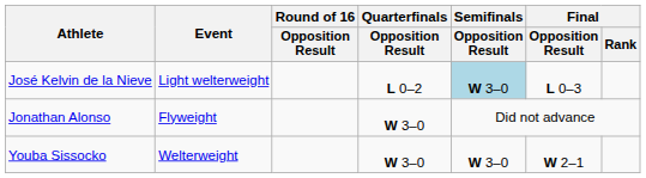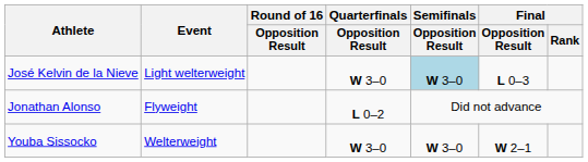 <table class="wikitable" style="font-size:90%">
 <tr>
 <th rowspan=2>Athlete</th>
 <th rowspan=2>Event</th>
 <th>Round of 16</th>
 <th>Quarterfinals</th>
 <th>Semifinals</th>
 <th colspan=2>Final</th>
 </tr>
 <tr style="font-size:95%">
 <th>Opposition<br>Result</th>
 <th>Opposition<br>Result</th>
 <th>Opposition<br>Result</th>
 <th>Opposition<br>Result</th>
 <th>Rank</th>
 </tr>
 <tr align=center>
 <td align=left><a href='#'>José Kelvin de la Nieve</a></td>
 <td align=left><a href='#'>Light welterweight</a></td>
 <td></td>
-<td><br><strong>L</strong> 0–2</td>
+<td><br><strong>W</strong> 3–0</td>
 <td style="background: lightblue;"><br><strong>W</strong> 3–0</td>
 <td><br><strong>L</strong> 0–3</td>
 <td></td>
 </tr>
 <tr align=center>
 <td align=left><a href='#'>Jonathan Alonso</a></td>
 <td align=left><a href='#'>Flyweight</a></td>
 <td></td>
-<td><br><strong>W</strong> 3–0</td>
+<td><br><strong>L</strong> 0–2</td>
 <td colspan=3>Did not advance</td>
 </tr>
 <tr align=center>
 <td align=left><a href='#'>Youba Sissocko</a></td>
 <td align=left><a href='#'>Welterweight</a></td>
 <td></td>
 <td><br><strong>W</strong> 3–0</td>
 <td><br><strong>W</strong> 3–0</td>
 <td><br><strong>W</strong> 2–1</td>
 <td></td>
 </tr>
 </table>
